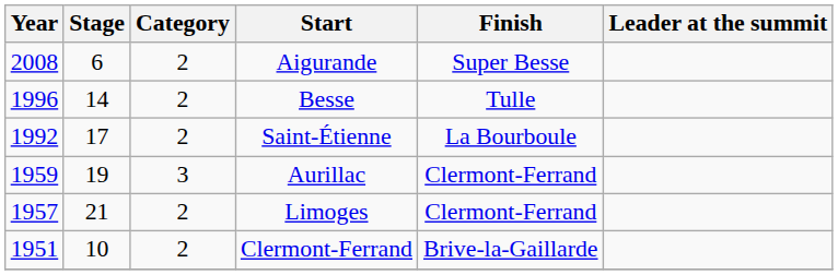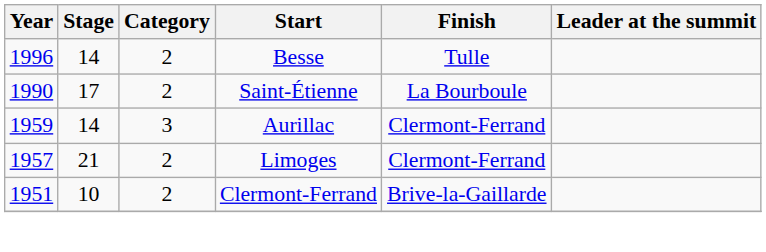 <table class="wikitable" style="text-align: center;">
 <tr>
 <th>Year</th>
 <th>Stage</th>
 <th>Category</th>
 <th>Start</th>
 <th>Finish</th>
 <th>Leader at the summit</th>
 </tr>
 <tr>
-<td><a href='#'>2008</a></td>
-<td>6</td>
-<td>2</td>
-<td><a href='#'>Aigurande</a></td>
-<td><a href='#'>Super Besse</a></td>
-<td></td>
-</tr>
-<tr>
 <td><a href='#'>1996</a></td>
 <td>14</td>
 <td>2</td>
 <td><a href='#'>Besse</a></td>
 <td><a href='#'>Tulle</a></td>
 <td></td>
 </tr>
 <tr>
-<td><a href='#'>1992</a></td>
+<td><a href='#'>1990</a></td>
 <td>17</td>
 <td>2</td>
 <td><a href='#'>Saint-Étienne</a></td>
 <td><a href='#'>La Bourboule</a></td>
 <td></td>
 </tr>
 <tr>
 <td><a href='#'>1959</a></td>
-<td>19</td>
+<td>14</td>
 <td>3</td>
 <td><a href='#'>Aurillac</a></td>
 <td><a href='#'>Clermont-Ferrand</a></td>
 <td></td>
 </tr>
 <tr>
 <td><a href='#'>1957</a></td>
 <td>21</td>
 <td>2</td>
 <td><a href='#'>Limoges</a></td>
 <td><a href='#'>Clermont-Ferrand</a></td>
 <td></td>
 </tr>
 <tr>
 <td><a href='#'>1951</a></td>
 <td>10</td>
 <td>2</td>
 <td><a href='#'>Clermont-Ferrand</a></td>
 <td><a href='#'>Brive-la-Gaillarde</a></td>
 <td></td>
 </tr>
 <tr>
 </tr>
 </table>
